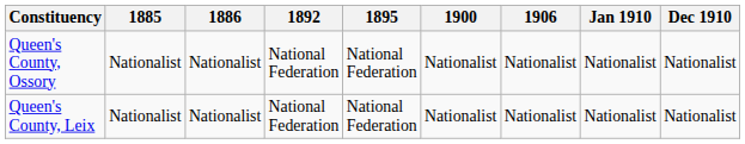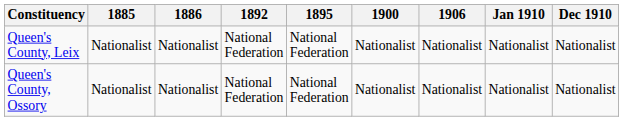 <table class="wikitable sortable">
 <tr>
 <th>Constituency</th>
 <th>1885</th>
 <th>1886</th>
 <th>1892</th>
 <th>1895</th>
 <th>1900</th>
 <th>1906</th>
 <th>Jan 1910</th>
 <th>Dec 1910</th>
 </tr>
 <tr>
+<td><a href='#'>Queen's County, Leix</a></td>
+<td bgcolor=>Nationalist</td>
+<td bgcolor=>Nationalist</td>
+<td bgcolor=>National Federation</td>
+<td bgcolor=>National Federation</td>
+<td bgcolor=>Nationalist</td>
+<td bgcolor=>Nationalist</td>
+<td bgcolor=>Nationalist</td>
+<td bgcolor=>Nationalist</td>
+</tr>
+<tr>
 <td><a href='#'>Queen's County, Ossory</a></td>
 <td bgcolor=>Nationalist</td>
 <td bgcolor=>Nationalist</td>
 <td bgcolor=>National Federation</td>
 <td bgcolor=>National Federation</td>
 <td bgcolor=>Nationalist</td>
 <td bgcolor=>Nationalist</td>
 <td bgcolor=>Nationalist</td>
 <td bgcolor=>Nationalist</td>
 </tr>
-<tr>
-<td><a href='#'>Queen's County, Leix</a></td>
-<td bgcolor=>Nationalist</td>
-<td bgcolor=>Nationalist</td>
-<td bgcolor=>National Federation</td>
-<td bgcolor=>National Federation</td>
-<td bgcolor=>Nationalist</td>
-<td bgcolor=>Nationalist</td>
-<td bgcolor=>Nationalist</td>
-<td bgcolor=>Nationalist</td>
-</tr>
 </table>
